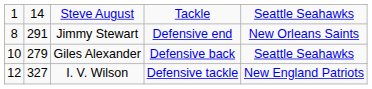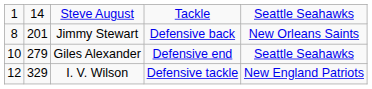 <table class="wikitable" style="text-align:center">
 <tr>
 <td>1</td>
 <td>14</td>
 <td><a href='#'>Steve August</a></td>
 <td><a href='#'>Tackle</a></td>
 <td><a href='#'>Seattle Seahawks</a></td>
 </tr>
 <tr>
 <td>8</td>
-<td>291</td>
+<td>201</td>
 <td>Jimmy Stewart</td>
-<td><a href='#'>Defensive end</a></td>
+<td><a href='#'>Defensive back</a></td>
 <td><a href='#'>New Orleans Saints</a></td>
 </tr>
 <tr>
 <td>10</td>
 <td>279</td>
 <td>Giles Alexander</td>
-<td><a href='#'>Defensive back</a></td>
+<td><a href='#'>Defensive end</a></td>
 <td><a href='#'>Seattle Seahawks</a></td>
 </tr>
 <tr>
 <td>12</td>
-<td>327</td>
+<td>329</td>
 <td>I. V. Wilson</td>
 <td><a href='#'>Defensive tackle</a></td>
 <td><a href='#'>New England Patriots</a></td>
 </tr>
 </table>
